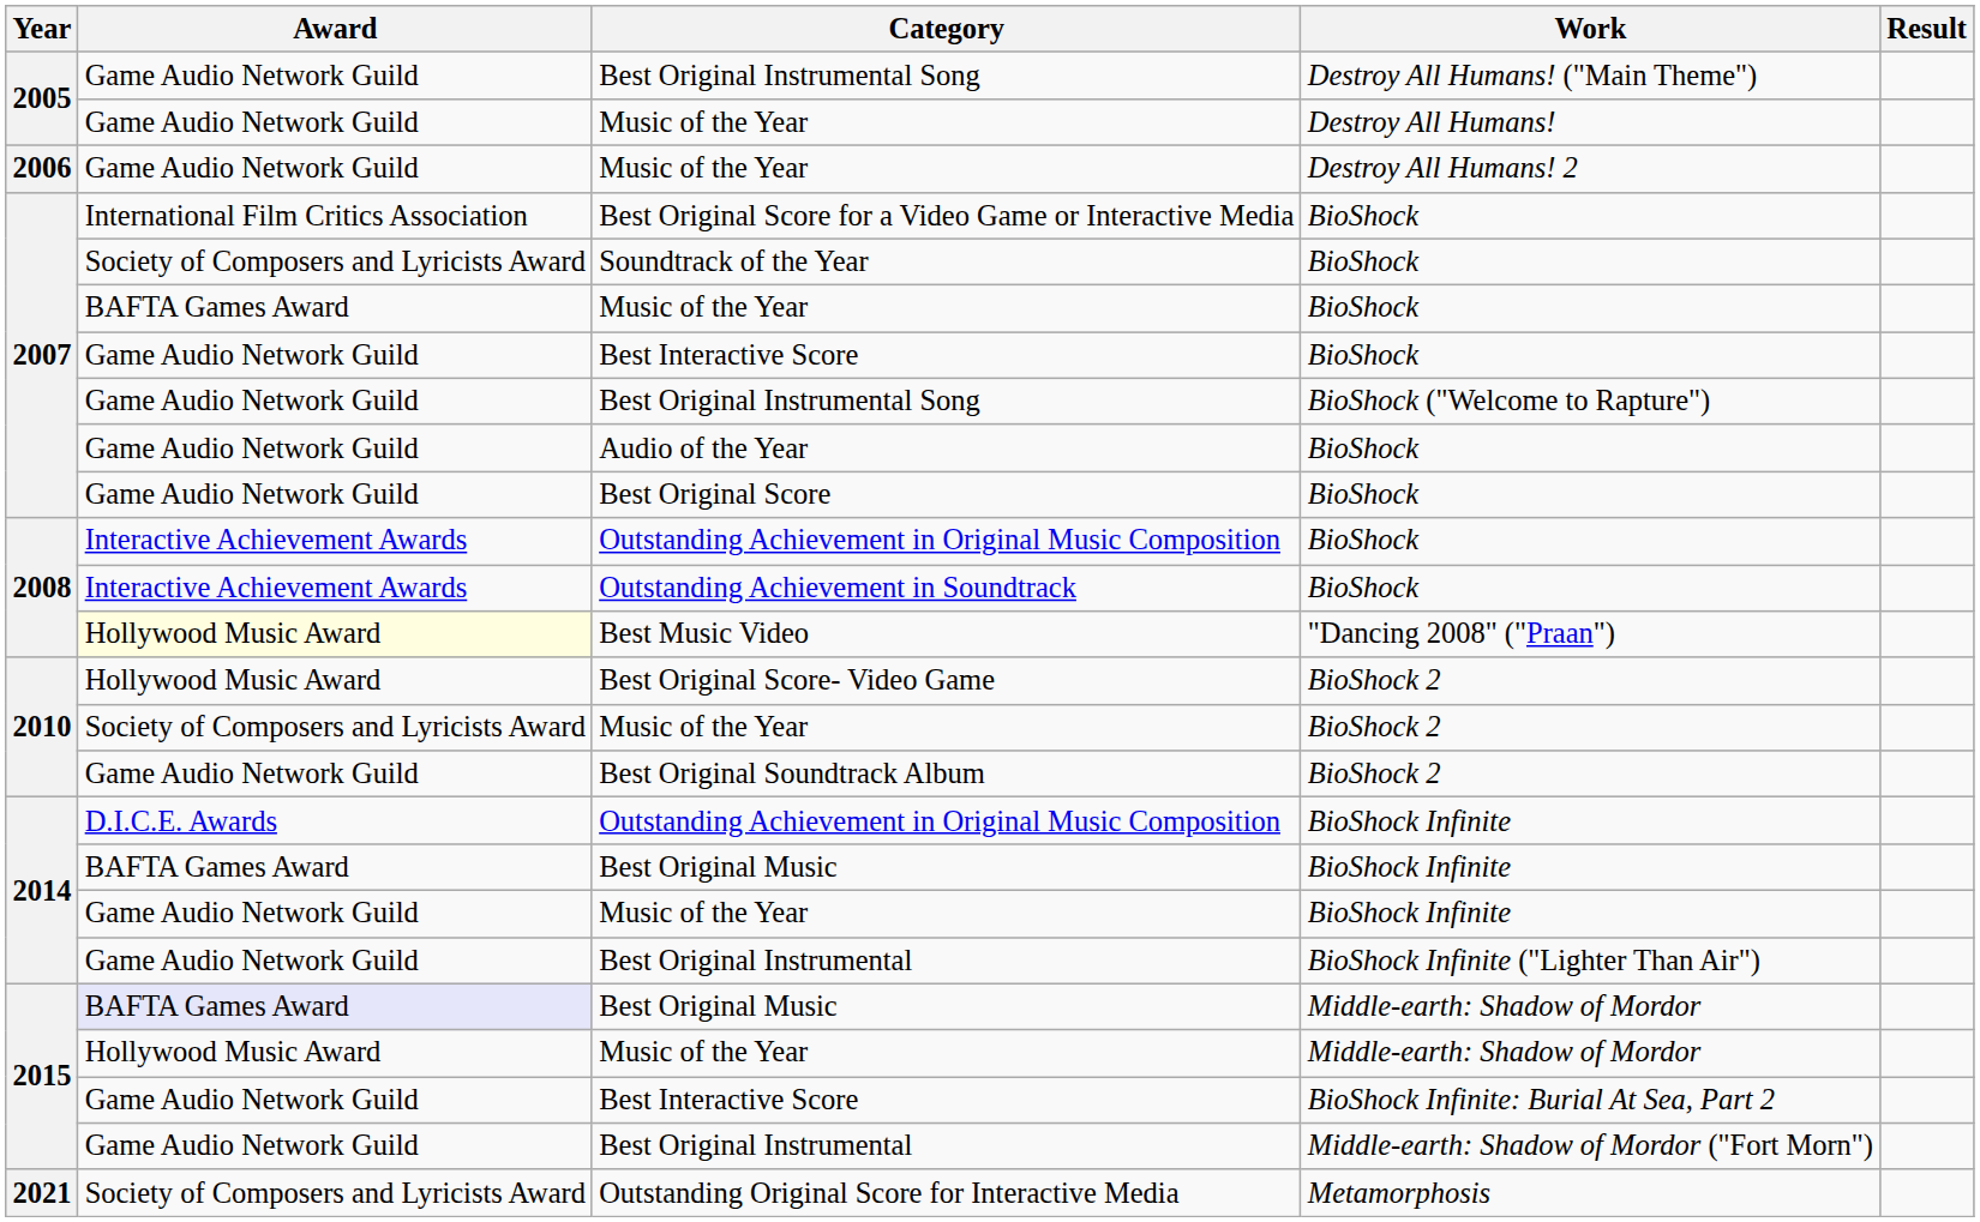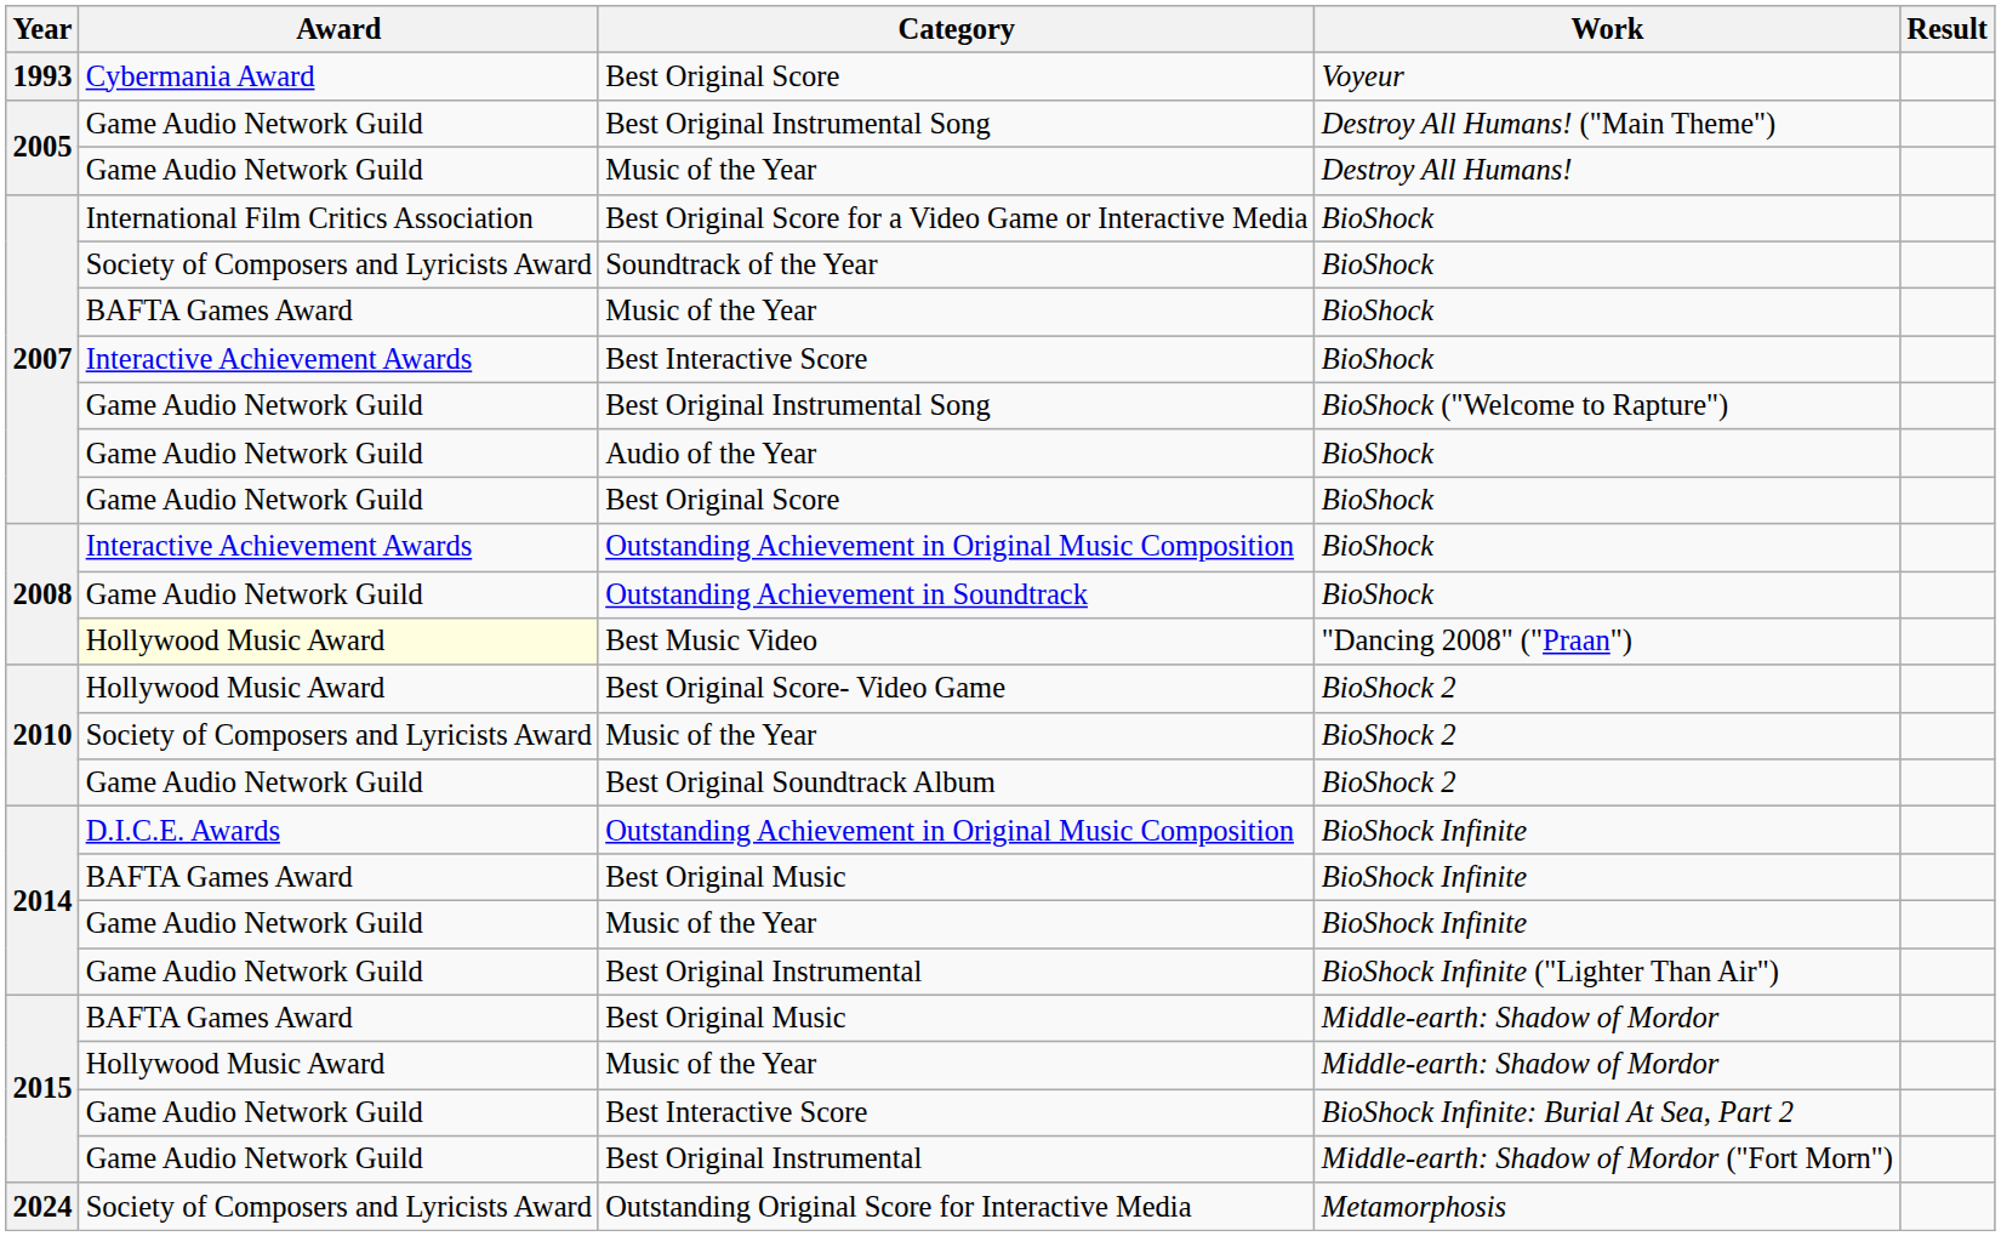 <table class="wikitable">
 <tr>
 <th scope="col">Year</th>
 <th scope="col">Award</th>
 <th scope="col">Category</th>
 <th scope="col">Work</th>
 <th scope="col">Result</th>
+</tr>
+<tr>
+<th scope="row">1993</th>
+<td><a href='#'>Cybermania Award</a></td>
+<td>Best Original Score</td>
+<td><em>Voyeur</em></td>
+<td></td>
 </tr>
 <tr>
 <th scope="row" rowspan="2">2005</th>
 <td>Game Audio Network Guild</td>
 <td>Best Original Instrumental Song</td>
 <td><em>Destroy All Humans!</em> ("Main Theme")</td>
 <td></td>
 </tr>
 <tr>
 <td>Game Audio Network Guild</td>
 <td>Music of the Year</td>
 <td><em>Destroy All Humans!</em></td>
-<td></td>
-</tr>
-<tr>
-<th scope="row">2006</th>
-<td>Game Audio Network Guild</td>
-<td>Music of the Year</td>
-<td><em>Destroy All Humans! 2</em></td>
 <td></td>
 </tr>
 <tr>
 <th scope="row" rowspan="7">2007</th>
 <td>International Film Critics Association</td>
 <td>Best Original Score for a Video Game or Interactive Media</td>
 <td><em>BioShock</em></td>
 <td></td>
 </tr>
 <tr>
 <td>Society of Composers and Lyricists Award</td>
 <td>Soundtrack of the Year</td>
 <td><em>BioShock</em></td>
 <td></td>
 </tr>
 <tr>
 <td>BAFTA Games Award</td>
 <td>Music of the Year</td>
 <td><em>BioShock</em></td>
 <td></td>
 </tr>
 <tr>
-<td>Game Audio Network Guild</td>
+<td><a href='#'>Interactive Achievement Awards</a></td>
 <td>Best Interactive Score</td>
 <td><em>BioShock</em></td>
 <td></td>
 </tr>
 <tr>
 <td>Game Audio Network Guild</td>
 <td>Best Original Instrumental Song</td>
 <td><em>BioShock</em> ("Welcome to Rapture")</td>
 <td></td>
 </tr>
 <tr>
 <td>Game Audio Network Guild</td>
 <td>Audio of the Year</td>
 <td><em>BioShock</em></td>
 <td></td>
 </tr>
 <tr>
 <td>Game Audio Network Guild</td>
 <td>Best Original Score</td>
 <td><em>BioShock</em></td>
 <td></td>
 </tr>
 <tr>
 <th scope="row" rowspan="3">2008</th>
 <td><a href='#'>Interactive Achievement Awards</a></td>
 <td><a href='#'>Outstanding Achievement in Original Music Composition</a></td>
 <td><em>BioShock</em></td>
 <td></td>
 </tr>
 <tr>
-<td><a href='#'>Interactive Achievement Awards</a></td>
+<td>Game Audio Network Guild</td>
 <td><a href='#'>Outstanding Achievement in Soundtrack</a></td>
 <td><em>BioShock</em></td>
 <td></td>
 </tr>
 <tr>
 <td style="background: lightyellow;">Hollywood Music Award</td>
 <td>Best Music Video</td>
 <td>"Dancing 2008" ("<a href='#'>Praan</a>")</td>
 <td></td>
 </tr>
 <tr>
 <th scope="row" rowspan="3">2010</th>
 <td>Hollywood Music Award</td>
 <td>Best Original Score- Video Game</td>
 <td><em>BioShock 2</em></td>
 <td></td>
 </tr>
 <tr>
 <td>Society of Composers and Lyricists Award</td>
 <td>Music of the Year</td>
 <td><em>BioShock 2</em></td>
 <td></td>
 </tr>
 <tr>
 <td>Game Audio Network Guild</td>
 <td>Best Original Soundtrack Album</td>
 <td><em>BioShock 2</em></td>
 <td></td>
 </tr>
 <tr>
 <th scope="row" rowspan="4">2014</th>
 <td><a href='#'>D.I.C.E. Awards</a></td>
 <td><a href='#'>Outstanding Achievement in Original Music Composition</a></td>
 <td><em>BioShock Infinite</em></td>
 <td></td>
 </tr>
 <tr>
 <td>BAFTA Games Award</td>
 <td>Best Original Music</td>
 <td><em>BioShock Infinite</em></td>
 <td></td>
 </tr>
 <tr>
 <td>Game Audio Network Guild</td>
 <td>Music of the Year</td>
 <td><em>BioShock Infinite</em></td>
 <td></td>
 </tr>
 <tr>
 <td>Game Audio Network Guild</td>
 <td>Best Original Instrumental</td>
 <td><em>BioShock Infinite</em> ("Lighter Than Air")</td>
 <td></td>
 </tr>
 <tr>
 <th scope="row" rowspan="4">2015</th>
-<td style="background: lavender;">BAFTA Games Award</td>
+<td>BAFTA Games Award</td>
 <td>Best Original Music</td>
 <td><em>Middle-earth: Shadow of Mordor</em></td>
 <td></td>
 </tr>
 <tr>
 <td>Hollywood Music Award</td>
 <td>Music of the Year</td>
 <td><em>Middle-earth: Shadow of Mordor</em></td>
 <td></td>
 </tr>
 <tr>
 <td>Game Audio Network Guild</td>
 <td>Best Interactive Score</td>
 <td><em>BioShock Infinite: Burial At Sea, Part 2</em></td>
 <td></td>
 </tr>
 <tr>
 <td>Game Audio Network Guild</td>
 <td>Best Original Instrumental</td>
 <td><em>Middle-earth: Shadow of Mordor</em> ("Fort Morn")</td>
 <td></td>
 </tr>
 <tr>
-<th scope="row">2021</th>
+<th scope="row">2024</th>
 <td>Society of Composers and Lyricists Award</td>
 <td>Outstanding Original Score for Interactive Media</td>
 <td><em>Metamorphosis</em></td>
 <td></td>
 </tr>
 </table>
